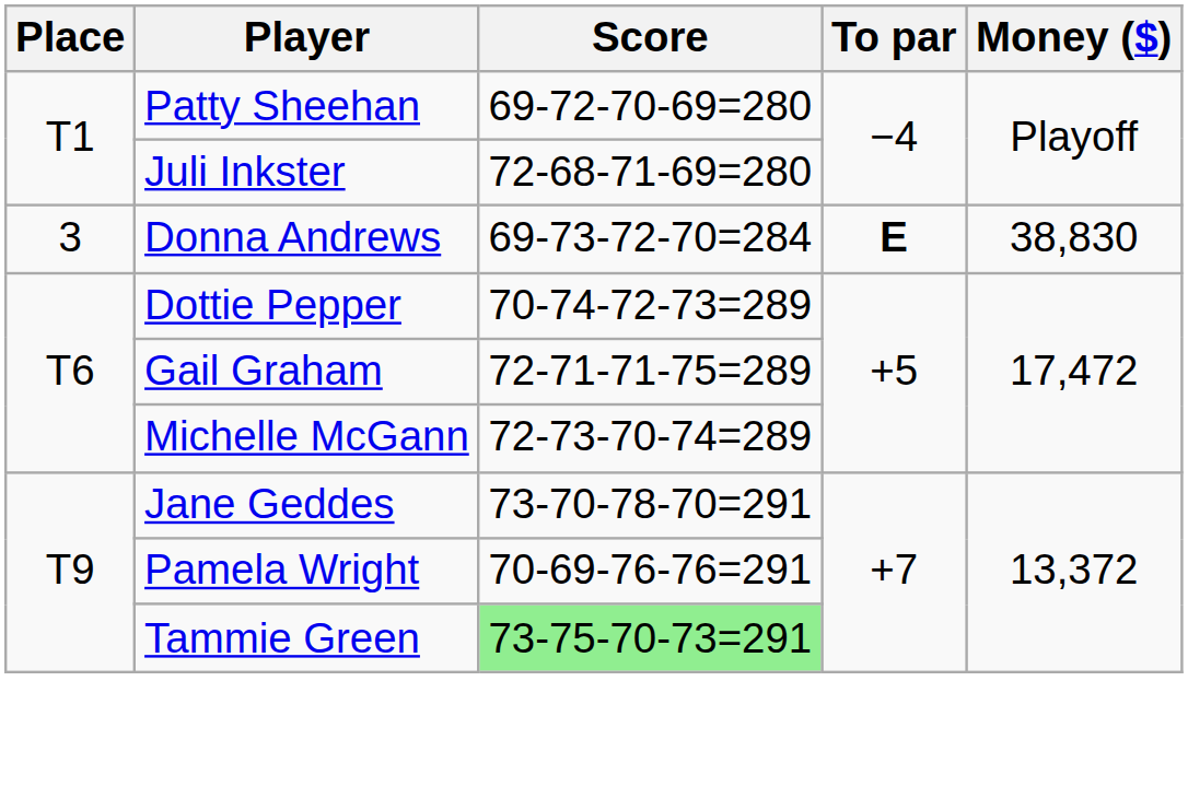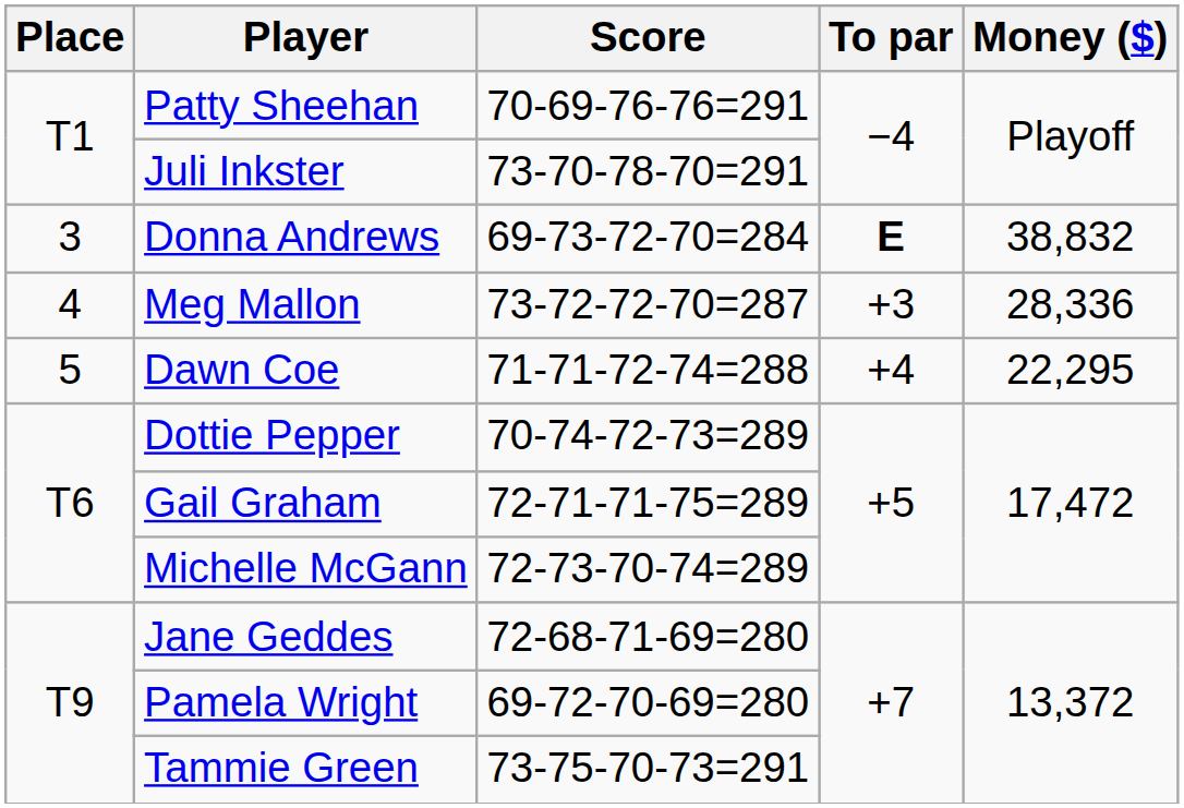 <table class="wikitable">
 <tr>
 <th>Place</th>
 <th>Player</th>
 <th>Score</th>
 <th>To par</th>
 <th>Money (<a href='#'>$</a>)</th>
 </tr>
 <tr>
 <td align=center rowspan=2>T1</td>
 <td> <a href='#'>Patty Sheehan</a></td>
-<td>69-72-70-69=280</td>
+<td>70-69-76-76=291</td>
 <td rowspan=2 align=center>−4</td>
 <td align=center rowspan=2>Playoff</td>
 </tr>
 <tr>
 <td> <a href='#'>Juli Inkster</a></td>
-<td>72-68-71-69=280</td>
+<td>73-70-78-70=291</td>
 </tr>
 <tr>
 <td align=center>3</td>
 <td> <a href='#'>Donna Andrews</a></td>
 <td>69-73-72-70=284</td>
 <td align=center><strong>E</strong></td>
-<td align=center>38,830</td>
+<td align=center>38,832</td>
+</tr>
+<tr>
+<td align=center>4</td>
+<td> <a href='#'>Meg Mallon</a></td>
+<td>73-72-72-70=287</td>
+<td align=center>+3</td>
+<td align=center>28,336</td>
+</tr>
+<tr>
+<td align=center>5</td>
+<td> <a href='#'>Dawn Coe</a></td>
+<td>71-71-72-74=288</td>
+<td align=center>+4</td>
+<td align=center>22,295</td>
 </tr>
 <tr>
 <td rowspan=3 align=center>T6</td>
 <td> <a href='#'>Dottie Pepper</a></td>
 <td>70-74-72-73=289</td>
 <td rowspan=3 align=center>+5</td>
 <td rowspan=3 align=center>17,472</td>
 </tr>
 <tr>
 <td> <a href='#'>Gail Graham</a></td>
 <td>72-71-71-75=289</td>
 </tr>
 <tr>
 <td> <a href='#'>Michelle McGann</a></td>
 <td>72-73-70-74=289</td>
 </tr>
 <tr>
 <td rowspan=3 align=center>T9</td>
 <td> <a href='#'>Jane Geddes</a></td>
-<td>73-70-78-70=291</td>
+<td>72-68-71-69=280</td>
 <td rowspan=3 align=center>+7</td>
 <td rowspan=3 align=center>13,372</td>
 </tr>
 <tr>
 <td> <a href='#'>Pamela Wright</a></td>
-<td>70-69-76-76=291</td>
+<td>69-72-70-69=280</td>
 </tr>
 <tr>
 <td> <a href='#'>Tammie Green</a></td>
-<td style="background: lightgreen;">73-75-70-73=291</td>
+<td>73-75-70-73=291</td>
 </tr>
 </table>
